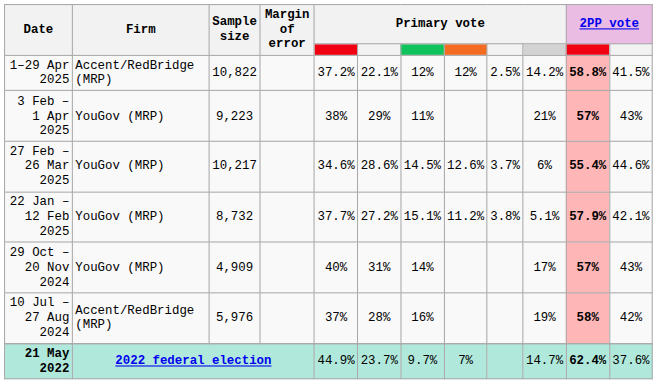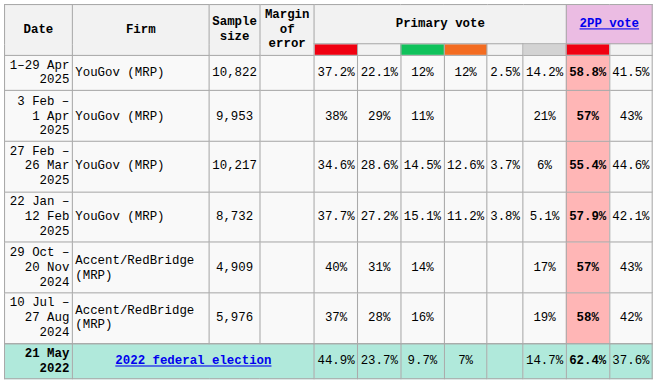 <table class="nowrap wikitable tpl-blanktable" style=text-align:center;font-size:90%>
 <tr>
 <th rowspan=2>Date</th>
 <th rowspan=2>Firm</th>
 <th rowspan=2>Sample<br>size</th>
 <th rowspan=2>Margin<br>of error</th>
 <th colspan=6>Primary vote</th>
 <th colspan=2 class=unsortable style=background:#ebbce3><a href='#'>2PP vote</a></th>
 </tr>
 <tr>
 <th style="background:#F00011"></th>
 <th style=background:></th>
 <th style=background:#10C25B></th>
 <th style=background:#f36c21></th>
 <th style=background:></th>
 <th style=background:lightgray></th>
 <th style="background:#F00011"></th>
 <th style=background:></th>
 </tr>
 <tr>
 <td align=right>1–29 Apr 2025</td>
-<td align=left>Accent/RedBridge (MRP)</td>
+<td align=left>YouGov (MRP)</td>
 <td>10,822</td>
 <td></td>
 <td>37.2%</td>
 <td>22.1%</td>
 <td>12%</td>
 <td>12%</td>
 <td>2.5%</td>
 <td>14.2%</td>
 <th style="background:#FFB6B6">58.8%</th>
 <td>41.5%</td>
 </tr>
 <tr>
 <td align=right>3 Feb – 1 Apr 2025</td>
 <td align=left>YouGov (MRP)</td>
-<td>9,223</td>
+<td>9,953</td>
 <td></td>
 <td>38%</td>
 <td>29%</td>
 <td>11%</td>
 <td></td>
 <td></td>
 <td>21%</td>
 <th style="background:#FFB6B6">57%</th>
 <td>43%</td>
 </tr>
 <tr>
 <td align=right>27 Feb – 26 Mar 2025</td>
 <td align=left>YouGov (MRP)</td>
 <td>10,217</td>
 <td></td>
 <td>34.6%</td>
 <td>28.6%</td>
 <td>14.5%</td>
 <td>12.6%</td>
 <td>3.7%</td>
 <td>6%</td>
 <th style="background:#FFB6B6">55.4%</th>
 <td>44.6%</td>
 </tr>
 <tr>
 <td align=right>22 Jan – 12 Feb 2025</td>
 <td align=left>YouGov (MRP)</td>
 <td>8,732</td>
 <td></td>
 <td>37.7%</td>
 <td>27.2%</td>
 <td>15.1%</td>
 <td>11.2%</td>
 <td>3.8%</td>
 <td>5.1%</td>
 <th style="background:#FFB6B6">57.9%</th>
 <td>42.1%</td>
 </tr>
 <tr>
 <td align=right>29 Oct – 20 Nov 2024</td>
-<td align=left>YouGov (MRP)</td>
+<td align=left>Accent/RedBridge (MRP)</td>
 <td>4,909</td>
 <td></td>
 <td>40%</td>
 <td>31%</td>
 <td>14%</td>
 <td></td>
 <td></td>
 <td>17%</td>
 <th style="background:#FFB6B6">57%</th>
 <td>43%</td>
 </tr>
 <tr>
 <td align=right>10 Jul – 27 Aug 2024</td>
 <td align=left>Accent/RedBridge (MRP)</td>
 <td>5,976</td>
 <td></td>
 <td>37%</td>
 <td>28%</td>
 <td>16%</td>
 <td></td>
 <td></td>
 <td>19%</td>
 <th style="background:#FFB6B6">58%</th>
 <td>42%</td>
 </tr>
 <tr>
 </tr>
 <tr style="background:#b0e9db">
 <td style="text-align:right" data-sort-value="21-May-2022"><strong>21 May 2022</strong></td>
 <td colspan="3" style="text-align:center"><strong><a href='#'>2022 federal election</a></strong></td>
 <td>44.9%</td>
 <td>23.7%</td>
 <td>9.7%</td>
 <td>7%</td>
 <td></td>
 <td>14.7%</td>
 <td><strong>62.4%</strong></td>
 <td>37.6%</td>
 </tr>
 </table>
